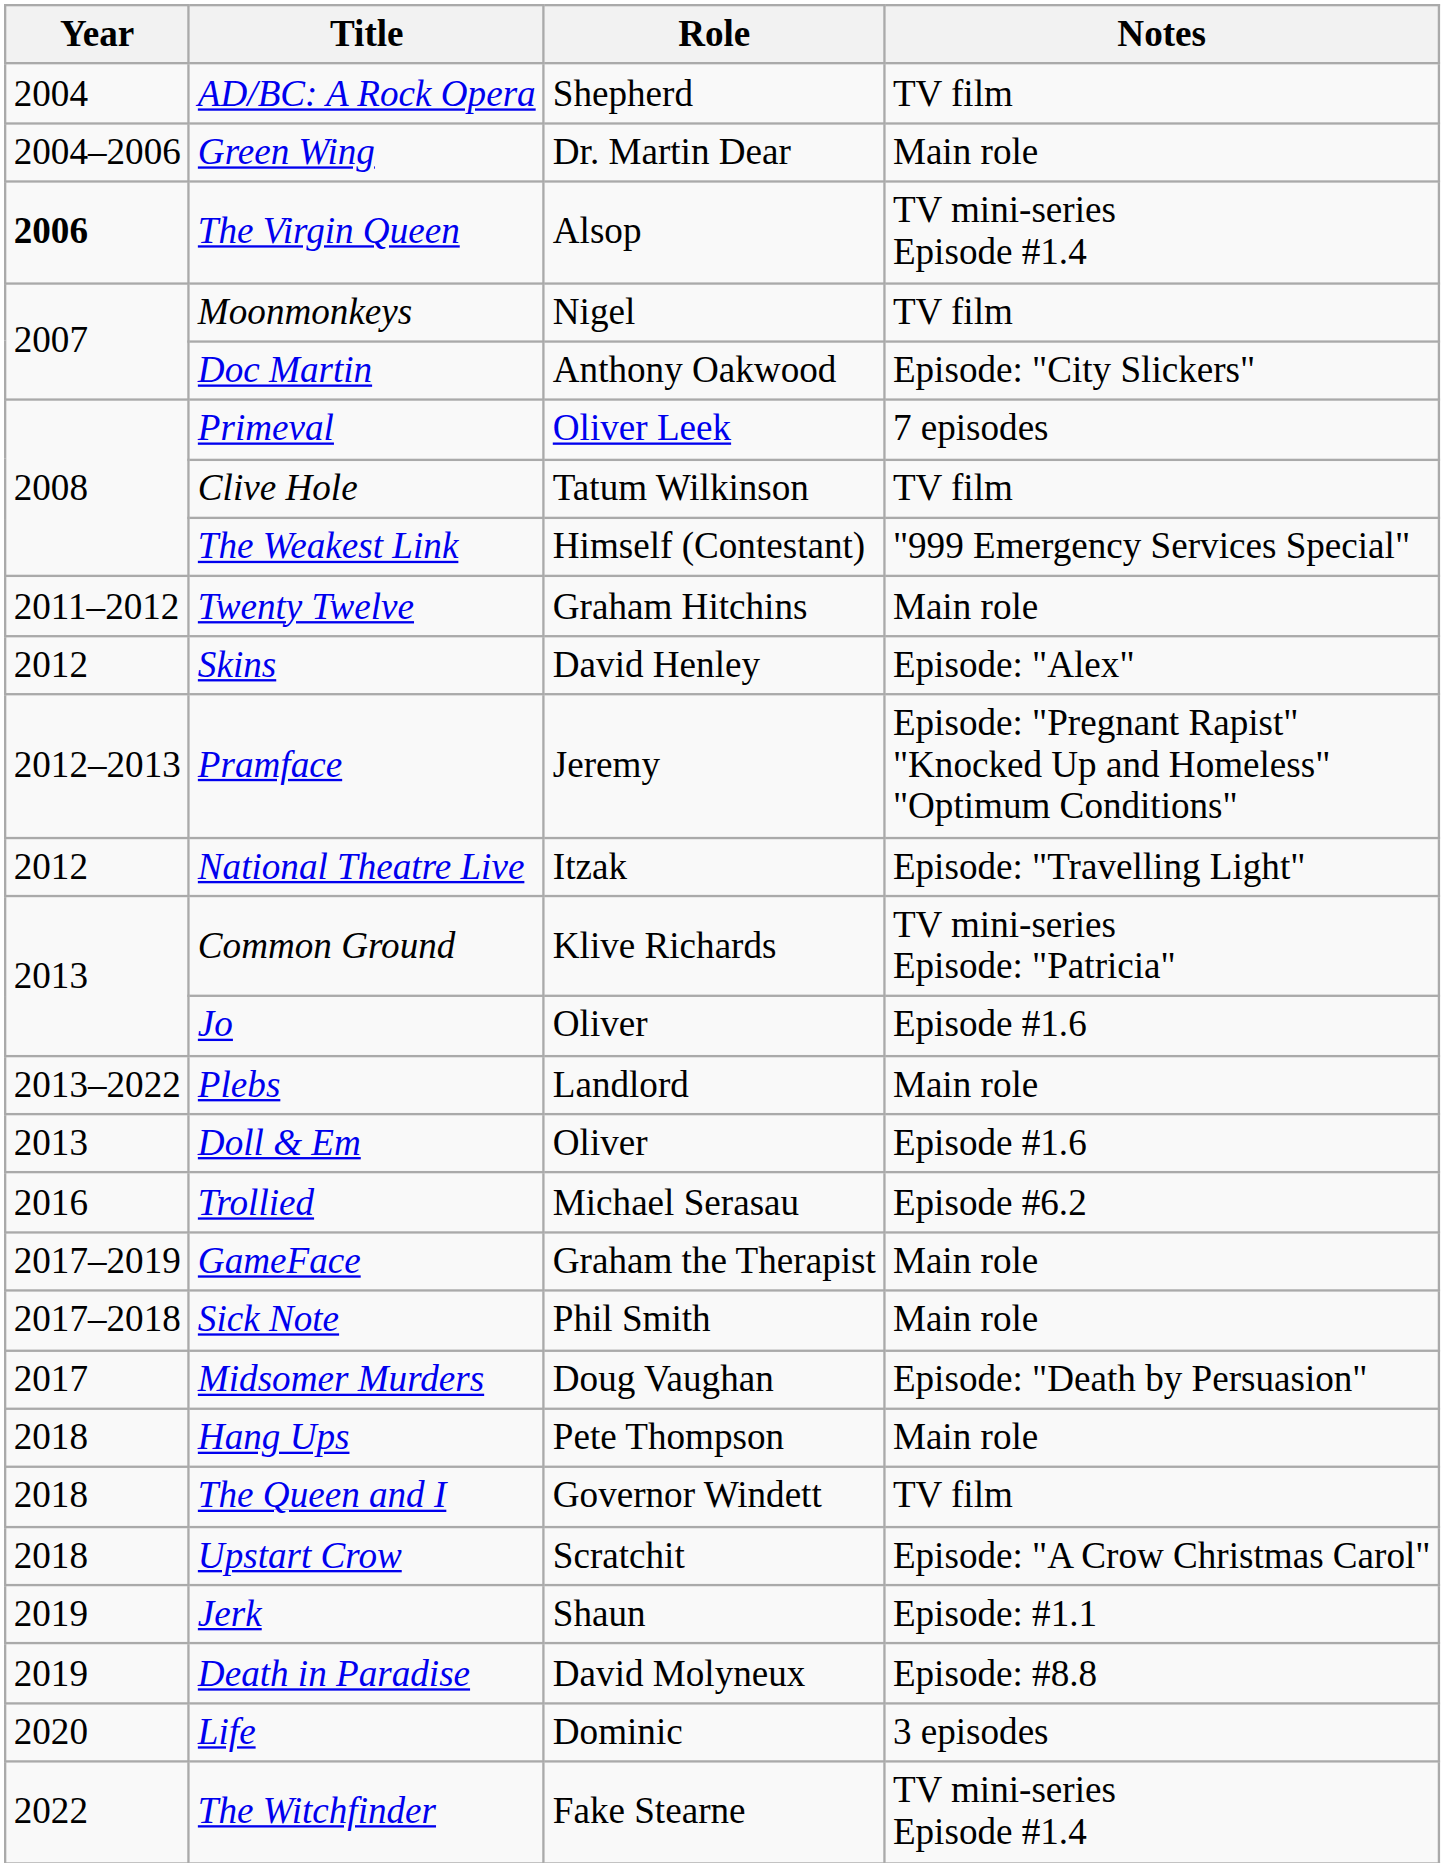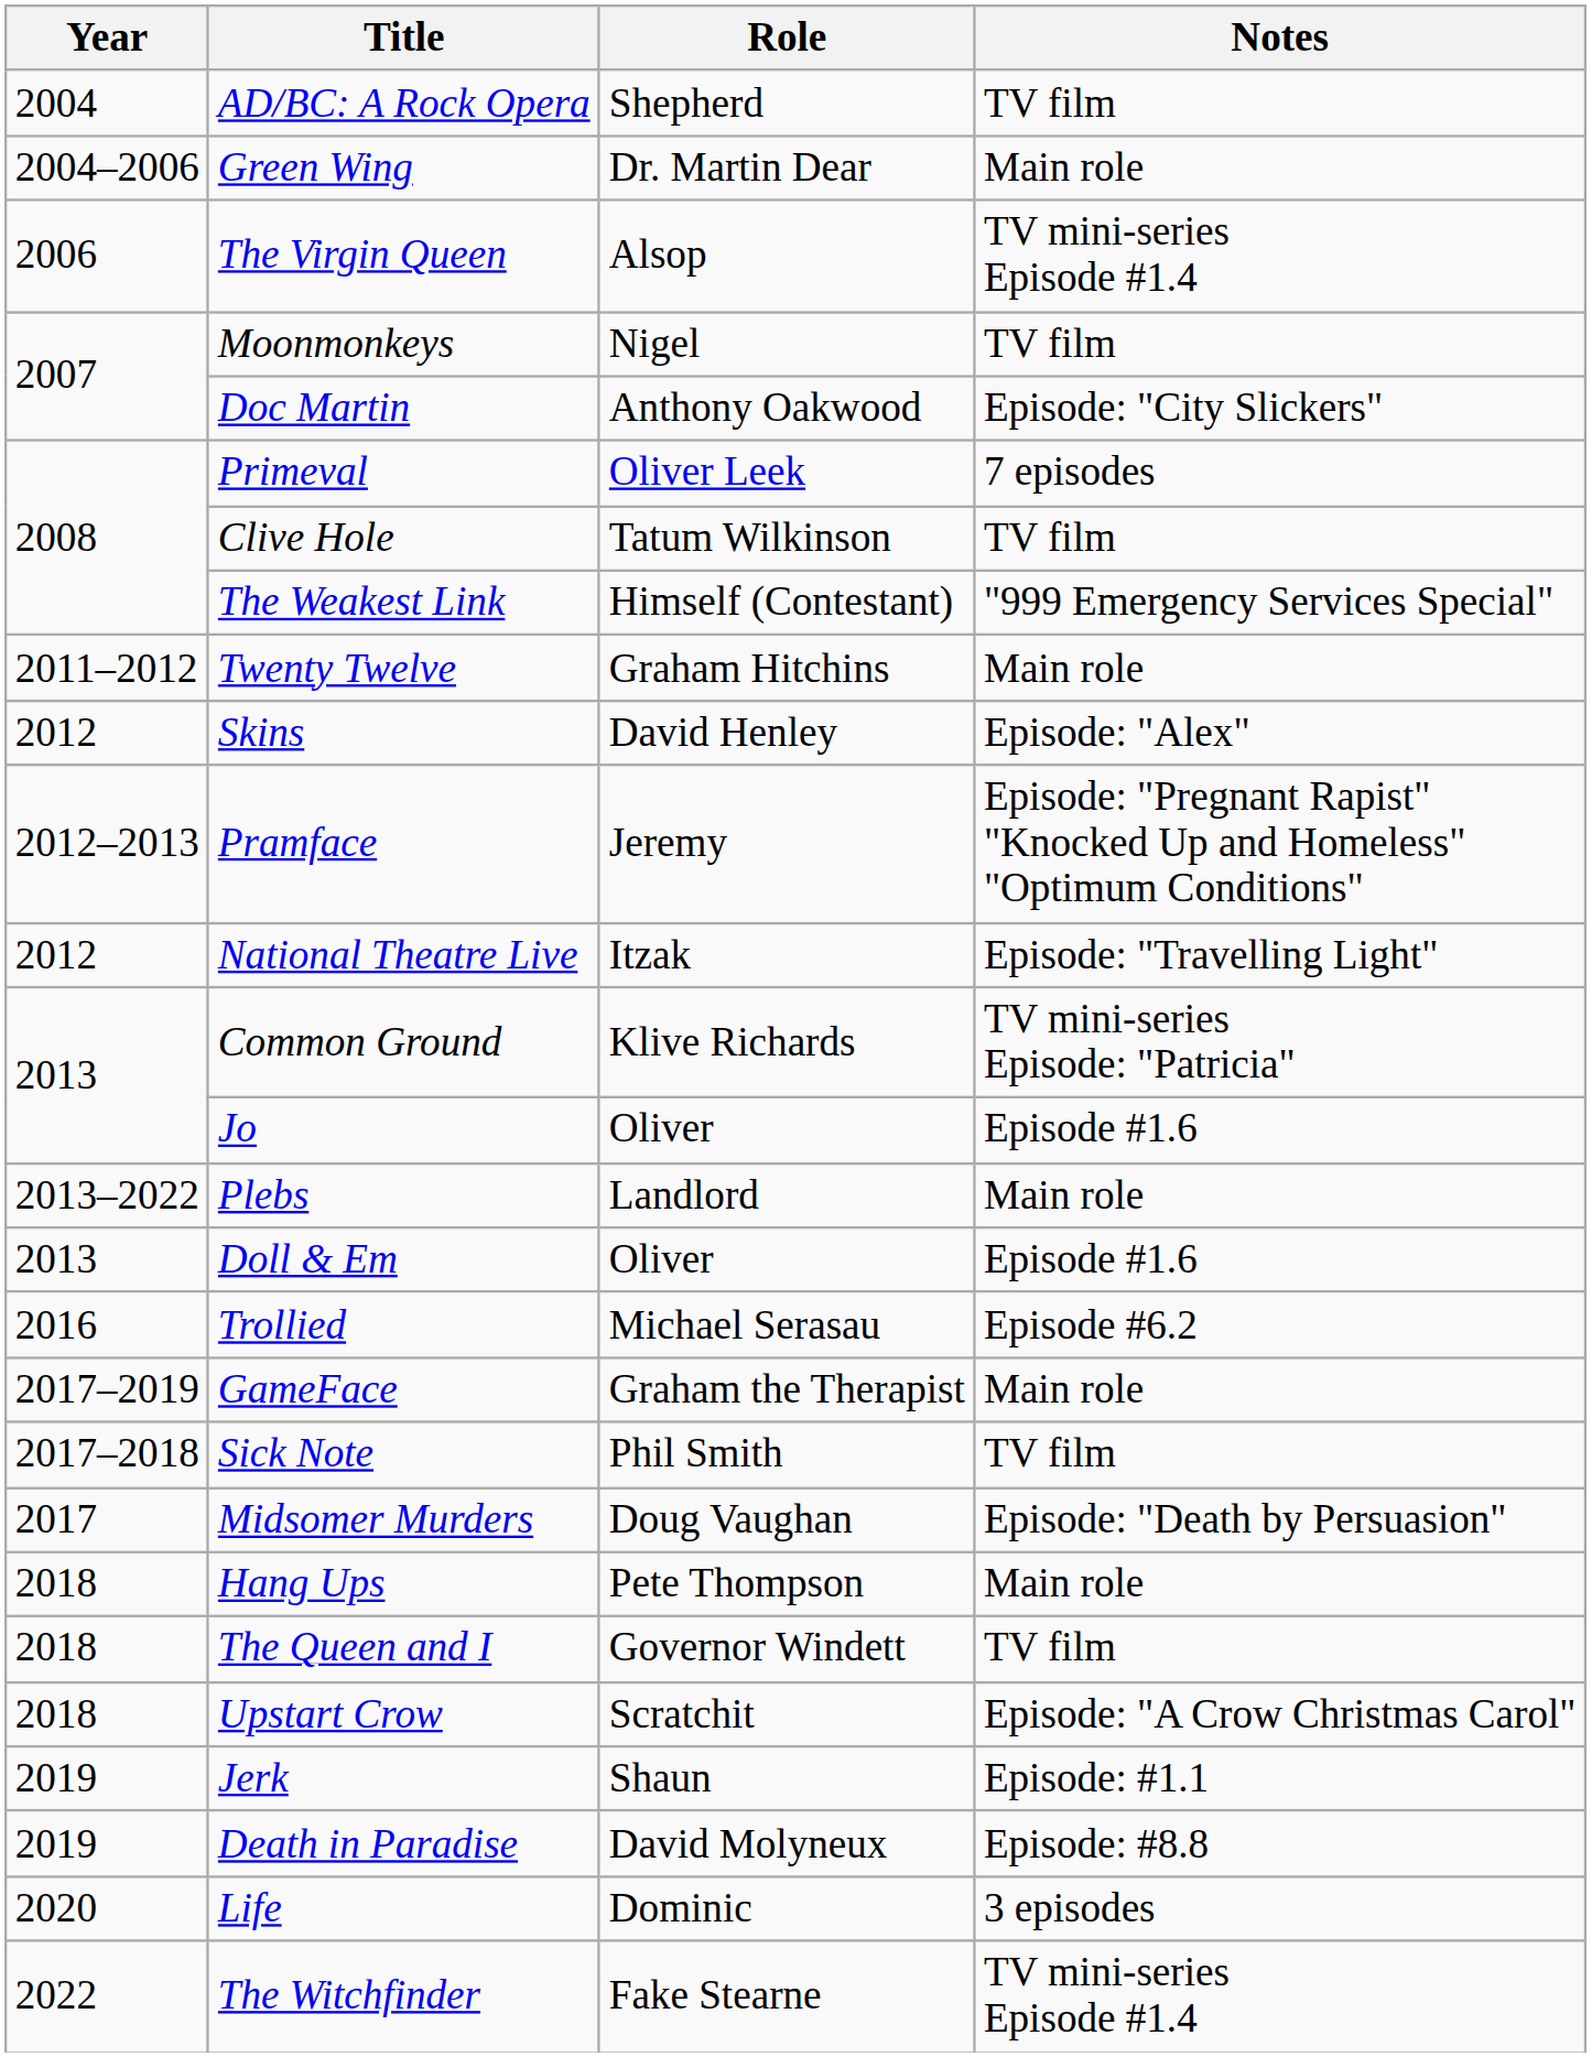 <table class="wikitable">
 <tr>
 <th>Year</th>
 <th>Title</th>
 <th>Role</th>
 <th>Notes</th>
 </tr>
 <tr>
 <td>2004</td>
 <td><em><a href='#'>AD/BC: A Rock Opera</a></em></td>
 <td>Shepherd</td>
 <td>TV film</td>
 </tr>
 <tr>
 <td>2004–2006</td>
 <td><a href='#'><em>Green Wing</em></a></td>
 <td>Dr. Martin Dear</td>
 <td>Main role</td>
 </tr>
 <tr>
-<td><strong>2006</strong></td>
+<td>2006</td>
 <td><a href='#'><em>The Virgin Queen</em></a></td>
 <td>Alsop</td>
 <td>TV mini-series<br>Episode #1.4</td>
 </tr>
 <tr>
 <td rowspan="2">2007</td>
 <td><em>Moonmonkeys</em></td>
 <td>Nigel</td>
 <td>TV film</td>
 </tr>
 <tr>
 <td><em><a href='#'>Doc Martin</a></em></td>
 <td>Anthony Oakwood</td>
 <td>Episode: "City Slickers"</td>
 </tr>
 <tr>
 <td rowspan="3">2008</td>
 <td><em><a href='#'>Primeval</a></em></td>
 <td><a href='#'>Oliver Leek</a></td>
 <td>7 episodes</td>
 </tr>
 <tr>
 <td><em>Clive Hole</em></td>
 <td>Tatum Wilkinson</td>
 <td>TV film</td>
 </tr>
 <tr>
 <td><em><a href='#'>The Weakest Link</a></em></td>
 <td>Himself (Contestant)</td>
 <td>"999 Emergency Services Special"</td>
 </tr>
 <tr>
 <td>2011–2012</td>
 <td><em><a href='#'>Twenty Twelve</a></em></td>
 <td>Graham Hitchins</td>
 <td>Main role</td>
 </tr>
 <tr>
 <td>2012</td>
 <td><em><a href='#'>Skins</a></em></td>
 <td>David Henley</td>
 <td>Episode: "Alex"</td>
 </tr>
 <tr>
 <td>2012–2013</td>
 <td><em><a href='#'>Pramface</a></em></td>
 <td>Jeremy</td>
 <td>Episode: "Pregnant Rapist"<br>"Knocked Up and Homeless"<br>"Optimum Conditions"</td>
 </tr>
 <tr>
 <td>2012</td>
 <td><em><a href='#'>National Theatre Live</a></em></td>
 <td>Itzak</td>
 <td>Episode: "Travelling Light"</td>
 </tr>
 <tr>
 <td rowspan="2">2013</td>
 <td><em>Common Ground</em></td>
 <td>Klive Richards</td>
 <td>TV mini-series<br>Episode: "Patricia"</td>
 </tr>
 <tr>
 <td><em><a href='#'>Jo</a></em></td>
 <td>Oliver</td>
 <td>Episode #1.6</td>
 </tr>
 <tr>
 <td>2013–2022</td>
 <td><em><a href='#'>Plebs</a></em></td>
 <td>Landlord</td>
 <td>Main role</td>
 </tr>
 <tr>
 <td>2013</td>
 <td><em><a href='#'>Doll & Em</a></em></td>
 <td>Oliver</td>
 <td>Episode #1.6</td>
 </tr>
 <tr>
 <td>2016</td>
 <td><em><a href='#'>Trollied</a></em></td>
 <td>Michael Serasau</td>
 <td>Episode #6.2</td>
 </tr>
 <tr>
 <td>2017–2019</td>
 <td><em><a href='#'>GameFace</a></em></td>
 <td>Graham the Therapist</td>
 <td>Main role</td>
 </tr>
 <tr>
 <td>2017–2018</td>
 <td><em><a href='#'>Sick Note</a></em></td>
 <td>Phil Smith</td>
-<td>Main role</td>
+<td>TV film</td>
 </tr>
 <tr>
 <td>2017</td>
 <td><em><a href='#'>Midsomer Murders</a></em></td>
 <td>Doug Vaughan</td>
 <td>Episode: "Death by Persuasion"</td>
 </tr>
 <tr>
 <td>2018</td>
 <td><em><a href='#'>Hang Ups</a></em></td>
 <td>Pete Thompson</td>
 <td>Main role</td>
 </tr>
 <tr>
 <td>2018</td>
 <td><em><a href='#'>The Queen and I</a></em></td>
 <td>Governor Windett</td>
 <td>TV film</td>
 </tr>
 <tr>
 <td>2018</td>
 <td><em><a href='#'>Upstart Crow</a></em></td>
 <td>Scratchit</td>
 <td>Episode: "A Crow Christmas Carol"</td>
 </tr>
 <tr>
 <td>2019</td>
 <td><em><a href='#'>Jerk</a></em></td>
 <td>Shaun</td>
 <td>Episode: #1.1</td>
 </tr>
 <tr>
 <td>2019</td>
 <td><em><a href='#'>Death in Paradise</a></em></td>
 <td>David Molyneux</td>
 <td>Episode: #8.8</td>
 </tr>
 <tr>
 <td>2020</td>
 <td><em><a href='#'>Life</a></em></td>
 <td>Dominic</td>
 <td>3 episodes</td>
 </tr>
 <tr>
 <td>2022</td>
 <td><em><a href='#'>The Witchfinder</a></em></td>
 <td>Fake Stearne</td>
 <td>TV mini-series<br>Episode #1.4</td>
 </tr>
 </table>
